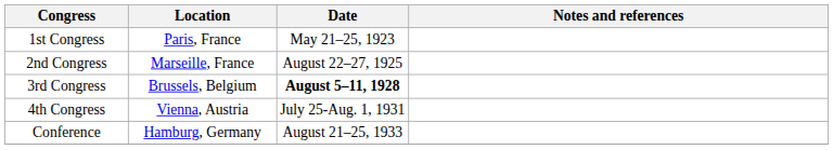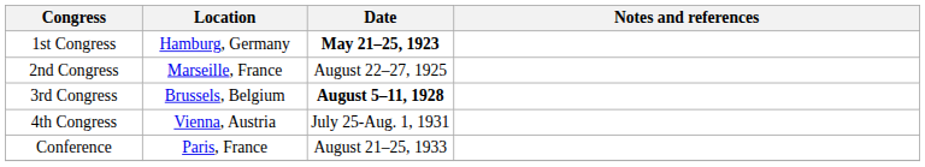 <table class=wikitable border="1" style="Background:#ffffff">
 <tr>
 <th width=15%>Congress</th>
 <th width=18%>Location</th>
 <th width=16%>Date</th>
 <th>Notes and references</th>
 </tr>
 <tr>
 <td align=center>1st Congress</td>
-<td align=center><a href='#'>Paris</a>, France</td>
-<td align=center>May 21–25, 1923</td>
+<td align=center><a href='#'>Hamburg</a>, Germany</td>
+<td align=center><strong>May 21–25, 1923</strong></td>
 <td></td>
 </tr>
 <tr>
 <td align=center>2nd Congress</td>
 <td align=center><a href='#'>Marseille</a>, France</td>
 <td align=center>August 22–27, 1925</td>
 <td></td>
 </tr>
 <tr>
 <td align=center>3rd Congress</td>
 <td align=center><a href='#'>Brussels</a>, Belgium</td>
 <td align=center><strong>August 5–11, 1928</strong></td>
 <td></td>
 </tr>
 <tr>
 <td align=center>4th Congress</td>
 <td align=center><a href='#'>Vienna</a>, Austria</td>
 <td align=center>July 25-Aug. 1, 1931</td>
 <td></td>
 </tr>
 <tr>
 <td align=center>Conference</td>
-<td align=center><a href='#'>Hamburg</a>, Germany</td>
+<td align=center><a href='#'>Paris</a>, France</td>
 <td align=center>August 21–25, 1933</td>
 <td></td>
 </tr>
 <tr>
 </tr>
 </table>
